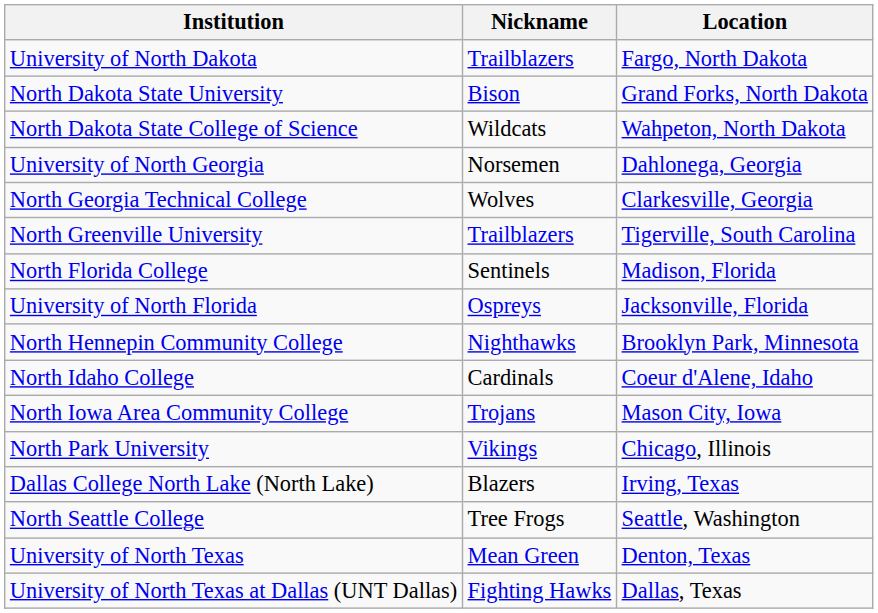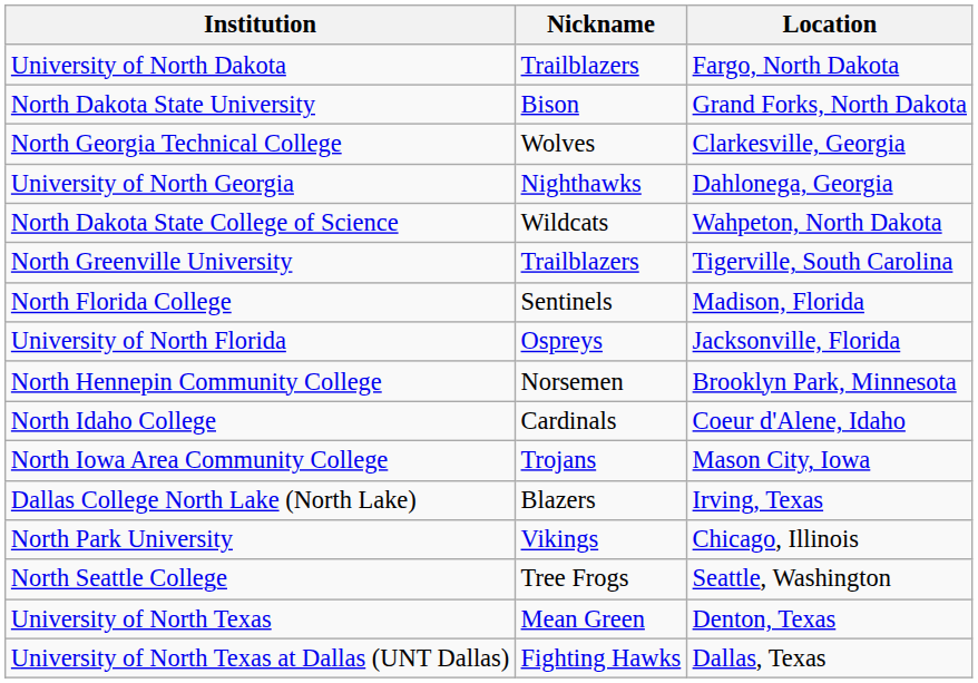 <table class="wikitable">
 <tr>
 <th>Institution</th>
 <th>Nickname</th>
 <th>Location</th>
 </tr>
 <tr>
 <td><a href='#'>University of North Dakota</a></td>
 <td><a href='#'>Trailblazers</a></td>
 <td><a href='#'>Fargo, North Dakota</a></td>
 </tr>
 <tr>
 <td><a href='#'>North Dakota State University</a></td>
 <td><a href='#'>Bison</a></td>
 <td><a href='#'>Grand Forks, North Dakota</a></td>
 </tr>
 <tr>
+<td><a href='#'>North Georgia Technical College</a></td>
+<td>Wolves</td>
+<td><a href='#'>Clarkesville, Georgia</a></td>
+</tr>
+<tr>
+<td><a href='#'>University of North Georgia</a></td>
+<td><a href='#'>Nighthawks</a></td>
+<td><a href='#'>Dahlonega, Georgia</a></td>
+</tr>
+<tr>
 <td><a href='#'>North Dakota State College of Science</a></td>
 <td>Wildcats</td>
 <td><a href='#'>Wahpeton, North Dakota</a></td>
-</tr>
-<tr>
-<td><a href='#'>University of North Georgia</a></td>
-<td>Norsemen</td>
-<td><a href='#'>Dahlonega, Georgia</a></td>
-</tr>
-<tr>
-<td><a href='#'>North Georgia Technical College</a></td>
-<td>Wolves</td>
-<td><a href='#'>Clarkesville, Georgia</a></td>
 </tr>
 <tr>
 <td><a href='#'>North Greenville University</a></td>
 <td><a href='#'>Trailblazers</a></td>
 <td><a href='#'>Tigerville, South Carolina</a></td>
 </tr>
 <tr>
 <td><a href='#'>North Florida College</a></td>
 <td>Sentinels</td>
 <td><a href='#'>Madison, Florida</a></td>
 </tr>
 <tr>
 <td><a href='#'>University of North Florida</a></td>
 <td><a href='#'>Ospreys</a></td>
 <td><a href='#'>Jacksonville, Florida</a></td>
 </tr>
 <tr>
 <td><a href='#'>North Hennepin Community College</a></td>
-<td><a href='#'>Nighthawks</a></td>
+<td>Norsemen</td>
 <td><a href='#'>Brooklyn Park, Minnesota</a></td>
 </tr>
 <tr>
 <td><a href='#'>North Idaho College</a></td>
 <td>Cardinals</td>
 <td><a href='#'>Coeur d'Alene, Idaho</a></td>
 </tr>
 <tr>
 <td><a href='#'>North Iowa Area Community College</a></td>
 <td><a href='#'>Trojans</a></td>
 <td><a href='#'>Mason City, Iowa</a></td>
 </tr>
 <tr>
+<td><a href='#'>Dallas College North Lake</a> (North Lake)</td>
+<td>Blazers</td>
+<td><a href='#'>Irving, Texas</a></td>
+</tr>
+<tr>
 <td><a href='#'>North Park University</a></td>
 <td><a href='#'>Vikings</a></td>
 <td><a href='#'>Chicago</a>, Illinois</td>
-</tr>
-<tr>
-<td><a href='#'>Dallas College North Lake</a> (North Lake)</td>
-<td>Blazers</td>
-<td><a href='#'>Irving, Texas</a></td>
 </tr>
 <tr>
 <td><a href='#'>North Seattle College</a></td>
 <td>Tree Frogs</td>
 <td><a href='#'>Seattle</a>, Washington</td>
 </tr>
 <tr>
 <td><a href='#'>University of North Texas</a></td>
 <td><a href='#'>Mean Green</a></td>
 <td><a href='#'>Denton, Texas</a></td>
 </tr>
 <tr>
 <td><a href='#'>University of North Texas at Dallas</a> (UNT Dallas)</td>
 <td><a href='#'>Fighting Hawks</a></td>
 <td><a href='#'>Dallas</a>, Texas</td>
 </tr>
 </table>
